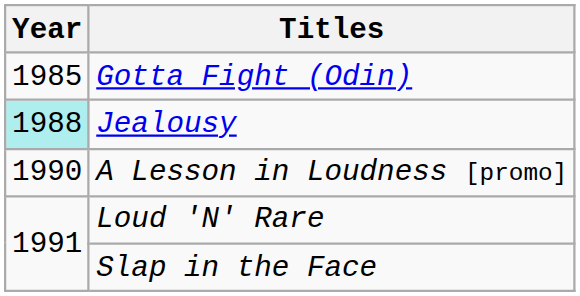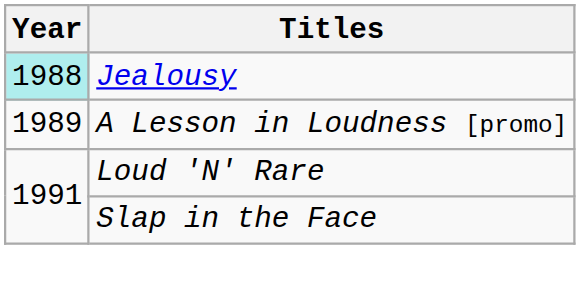 <table class="wikitable">
 <tr>
 <th>Year</th>
 <th>Titles</th>
 </tr>
 <tr>
-<td>1985</td>
-<td><em><a href='#'>Gotta Fight (Odin)</a></em></td>
-</tr>
-<tr>
 <td style="background: paleturquoise;">1988</td>
 <td><em><a href='#'>Jealousy</a></em></td>
 </tr>
 <tr>
-<td>1990</td>
+<td>1989</td>
 <td><em>A Lesson in Loudness</em> <small>[promo]</small></td>
 </tr>
 <tr>
 <td rowspan="2">1991</td>
 <td><em>Loud 'N' Rare</em></td>
 </tr>
 <tr>
 <td><em>Slap in the Face</em></td>
 </tr>
 </table>
